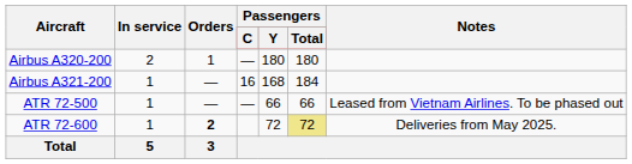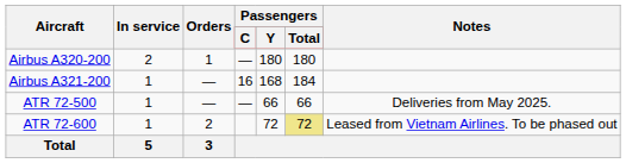 <table class="wikitable" style="margin:1em auto; border-collapse:collapse;text-align:center">
 <tr>
 <th rowspan="2">Aircraft</th>
 <th rowspan="2">In service</th>
 <th rowspan="2">Orders</th>
 <th colspan="3">Passengers</th>
 <th rowspan="2">Notes</th>
 </tr>
 <tr bgcolor=red>
 <th><abbr>C</abbr></th>
 <th><abbr>Y</abbr></th>
 <th>Total</th>
 </tr>
 <tr>
 <td><a href='#'>Airbus A320-200</a></td>
 <td>2</td>
 <td>1</td>
 <td>—</td>
 <td>180</td>
 <td>180</td>
 <td></td>
 </tr>
 <tr>
 <td><a href='#'>Airbus A321-200</a></td>
 <td>1</td>
 <td>—</td>
 <td>16</td>
 <td>168</td>
 <td>184</td>
 <td></td>
 </tr>
 <tr>
 <td><a href='#'>ATR 72-500</a></td>
 <td>1</td>
 <td>—</td>
 <td>—</td>
 <td>66</td>
 <td>66</td>
-<td>Leased from <a href='#'>Vietnam Airlines</a>. To be phased out</td>
+<td>Deliveries from May 2025.</td>
 </tr>
 <tr>
 <td><a href='#'>ATR 72-600</a></td>
 <td>1</td>
-<td><strong>2</strong></td>
+<td>2</td>
 <td></td>
 <td>72</td>
 <td style="background: khaki;">72</td>
-<td>Deliveries from May 2025.</td>
+<td>Leased from <a href='#'>Vietnam Airlines</a>. To be phased out</td>
 </tr>
 <tr>
 <th>Total</th>
 <th>5</th>
 <th>3</th>
 <th colspan="4"></th>
 </tr>
 </table>
